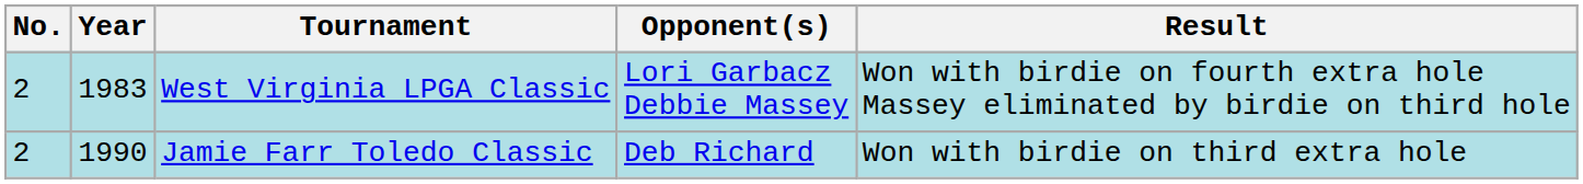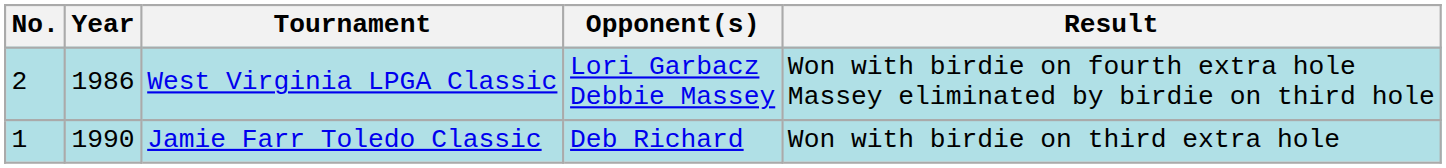 <table class="wikitable" style="font-size:95%;">
 <tr>
 <th>No.</th>
 <th>Year</th>
 <th>Tournament</th>
 <th>Opponent(s)</th>
 <th>Result</th>
 </tr>
 <tr style="background:#B0E0E6;">
 <td>2</td>
-<td>1983</td>
+<td>1986</td>
 <td><a href='#'>West Virginia LPGA Classic</a></td>
 <td> <a href='#'>Lori Garbacz</a><br> <a href='#'>Debbie Massey</a></td>
 <td>Won with birdie on fourth extra hole<br>Massey eliminated by birdie on third hole</td>
 </tr>
 <tr style="background:#B0E0E6;">
-<td>2</td>
+<td>1</td>
 <td>1990</td>
 <td><a href='#'>Jamie Farr Toledo Classic</a></td>
 <td> <a href='#'>Deb Richard</a></td>
 <td>Won with birdie on third extra hole</td>
 </tr>
 </table>
